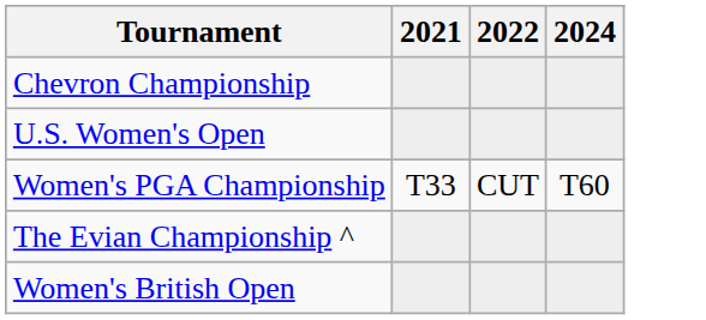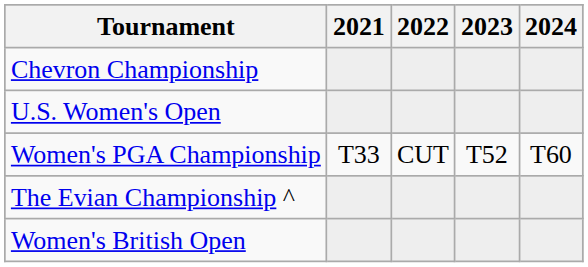 <table class="wikitable" style="font-size:95%;text-align:center;">
 <tr>
 <th>Tournament</th>
 <th>2021</th>
 <th>2022</th>
+<th>2023</th>
 <th>2024</th>
 </tr>
 <tr>
 <td align=left><a href='#'>Chevron Championship</a></td>
+<td style="background:#eeeeee;"></td>
 <td style="background:#eeeeee;"></td>
 <td style="background:#eeeeee;"></td>
 <td style="background:#eeeeee;"></td>
 </tr>
 <tr>
 <td align=left><a href='#'>U.S. Women's Open</a></td>
 <td style="background:#eeeeee;"></td>
 <td style="background:#eeeeee;"></td>
 <td style="background:#eeeeee;"></td>
+<td style="background:#eeeeee;"></td>
 </tr>
 <tr>
 <td align=left><a href='#'>Women's PGA Championship</a></td>
 <td>T33</td>
 <td>CUT</td>
+<td>T52</td>
 <td>T60</td>
 </tr>
 <tr>
 <td align=left><a href='#'>The Evian Championship</a> ^</td>
+<td style="background:#eeeeee;"></td>
 <td style="background:#eeeeee;"></td>
 <td style="background:#eeeeee;"></td>
 <td style="background:#eeeeee;"></td>
 </tr>
 <tr>
 <td align=left><a href='#'>Women's British Open</a></td>
 <td style="background:#eeeeee;"></td>
 <td style="background:#eeeeee;"></td>
 <td style="background:#eeeeee;"></td>
+<td style="background:#eeeeee;"></td>
 </tr>
 </table>
